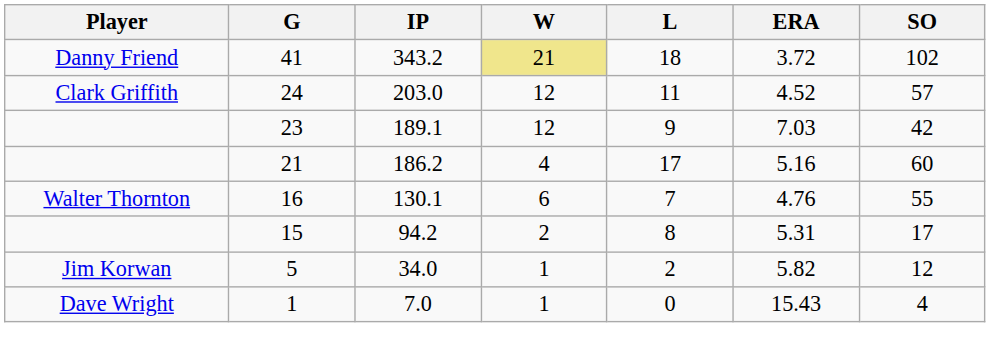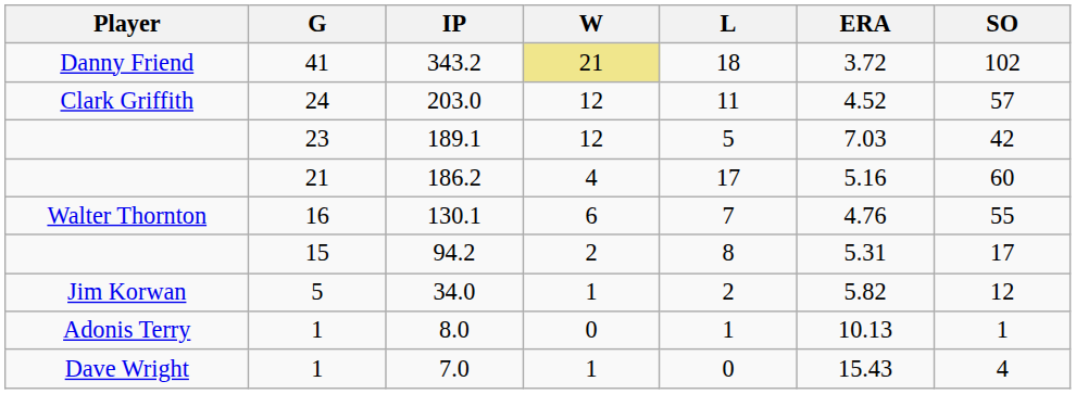 <table class="wikitable sortable">
 <tr>
 <th bgcolor="#DDDDFF" width="16%">Player</th>
 <th bgcolor="#DDDDFF" width="9%">G</th>
 <th bgcolor="#DDDDFF" width="9%">IP</th>
 <th bgcolor="#DDDDFF" width="9%">W</th>
 <th bgcolor="#DDDDFF" width="9%">L</th>
 <th bgcolor="#DDDDFF" width="9%">ERA</th>
 <th bgcolor="#DDDDFF" width="9%">SO</th>
 </tr>
 <tr align="center">
 <td><a href='#'>Danny Friend</a></td>
 <td>41</td>
 <td>343.2</td>
 <td style="background: khaki;">21</td>
 <td>18</td>
 <td>3.72</td>
 <td>102</td>
 </tr>
 <tr align=center>
 <td><a href='#'>Clark Griffith</a></td>
 <td>24</td>
 <td>203.0</td>
 <td>12</td>
 <td>11</td>
 <td>4.52</td>
 <td>57</td>
 </tr>
 <tr align=center>
 <td></td>
 <td>23</td>
 <td>189.1</td>
 <td>12</td>
-<td>9</td>
+<td>5</td>
 <td>7.03</td>
 <td>42</td>
 </tr>
 <tr align="center">
 <td></td>
 <td>21</td>
 <td>186.2</td>
 <td>4</td>
 <td>17</td>
 <td>5.16</td>
 <td>60</td>
 </tr>
 <tr align="center">
 <td><a href='#'>Walter Thornton</a></td>
 <td>16</td>
 <td>130.1</td>
 <td>6</td>
 <td>7</td>
 <td>4.76</td>
 <td>55</td>
 </tr>
 <tr align=center>
 <td></td>
 <td>15</td>
 <td>94.2</td>
 <td>2</td>
 <td>8</td>
 <td>5.31</td>
 <td>17</td>
 </tr>
 <tr align="center">
 <td><a href='#'>Jim Korwan</a></td>
 <td>5</td>
 <td>34.0</td>
 <td>1</td>
 <td>2</td>
 <td>5.82</td>
 <td>12</td>
 </tr>
 <tr align=center>
+<td><a href='#'>Adonis Terry</a></td>
+<td>1</td>
+<td>8.0</td>
+<td>0</td>
+<td>1</td>
+<td>10.13</td>
+<td>1</td>
+</tr>
+<tr align=center>
 <td><a href='#'>Dave Wright</a></td>
 <td>1</td>
 <td>7.0</td>
 <td>1</td>
 <td>0</td>
 <td>15.43</td>
 <td>4</td>
 </tr>
 </table>
